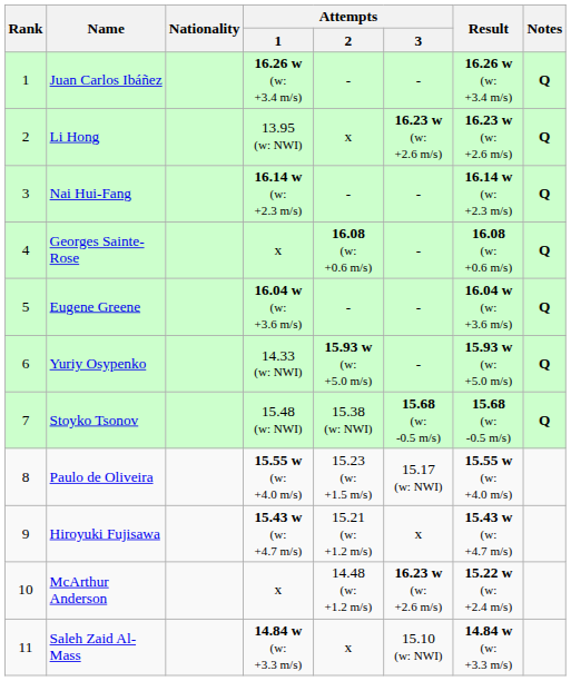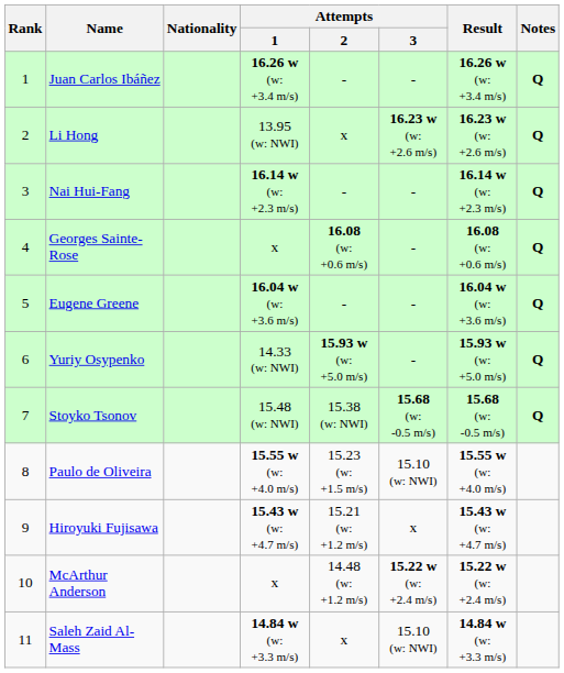 <table class="wikitable sortable" style="text-align:center">
 <tr>
 <th rowspan=2>Rank</th>
 <th rowspan=2>Name</th>
 <th rowspan=2>Nationality</th>
 <th colspan=3>Attempts</th>
 <th rowspan=2>Result</th>
 <th rowspan=2>Notes</th>
 </tr>
 <tr>
 <th>1</th>
 <th>2</th>
 <th>3</th>
 </tr>
 <tr bgcolor=ccffcc>
 <td>1</td>
 <td align=left><a href='#'>Juan Carlos Ibáñez</a></td>
 <td align=left></td>
 <td><strong>16.26</strong> <strong>w</strong> <br><small>(w: +3.4 m/s)</small></td>
 <td>-</td>
 <td>-</td>
 <td><strong>16.26</strong>  <strong>w</strong> <br><small>(w: +3.4 m/s)</small></td>
 <td><strong>Q</strong></td>
 </tr>
 <tr bgcolor=ccffcc>
 <td>2</td>
 <td align=left><a href='#'>Li Hong</a></td>
 <td align=left></td>
 <td>13.95<br><small>(w: NWI)</small></td>
 <td>x</td>
 <td><strong>16.23</strong> <strong>w</strong> <br><small>(w: +2.6 m/s)</small></td>
 <td><strong>16.23</strong>  <strong>w</strong> <br><small>(w: +2.6 m/s)</small></td>
 <td><strong>Q</strong></td>
 </tr>
 <tr bgcolor=ccffcc>
 <td>3</td>
 <td align=left><a href='#'>Nai Hui-Fang</a></td>
 <td align=left></td>
 <td><strong>16.14</strong> <strong>w</strong> <br><small>(w: +2.3 m/s)</small></td>
 <td>-</td>
 <td>-</td>
 <td><strong>16.14</strong>  <strong>w</strong> <br><small>(w: +2.3 m/s)</small></td>
 <td><strong>Q</strong></td>
 </tr>
 <tr bgcolor=ccffcc>
 <td>4</td>
 <td align=left><a href='#'>Georges Sainte-Rose</a></td>
 <td align=left></td>
 <td>x</td>
 <td><strong>16.08</strong><br><small>(w: +0.6 m/s)</small></td>
 <td>-</td>
 <td><strong>16.08</strong> <br><small>(w: +0.6 m/s)</small></td>
 <td><strong>Q</strong></td>
 </tr>
 <tr bgcolor=ccffcc>
 <td>5</td>
 <td align=left><a href='#'>Eugene Greene</a></td>
 <td align=left></td>
 <td><strong>16.04</strong> <strong>w</strong> <br><small>(w: +3.6 m/s)</small></td>
 <td>-</td>
 <td>-</td>
 <td><strong>16.04</strong>  <strong>w</strong> <br><small>(w: +3.6 m/s)</small></td>
 <td><strong>Q</strong></td>
 </tr>
 <tr bgcolor=ccffcc>
 <td>6</td>
 <td align=left><a href='#'>Yuriy Osypenko</a></td>
 <td align=left></td>
 <td>14.33<br><small>(w: NWI)</small></td>
 <td><strong>15.93</strong> <strong>w</strong> <br><small>(w: +5.0 m/s)</small></td>
 <td>-</td>
 <td><strong>15.93</strong>  <strong>w</strong> <br><small>(w: +5.0 m/s)</small></td>
 <td><strong>Q</strong></td>
 </tr>
 <tr bgcolor=ccffcc>
 <td>7</td>
 <td align=left><a href='#'>Stoyko Tsonov</a></td>
 <td align=left></td>
 <td>15.48<br><small>(w: NWI)</small></td>
 <td>15.38<br><small>(w: NWI)</small></td>
 <td><strong>15.68</strong><br><small>(w: -0.5 m/s)</small></td>
 <td><strong>15.68</strong> <br><small>(w: -0.5 m/s)</small></td>
 <td><strong>Q</strong></td>
 </tr>
 <tr>
 <td>8</td>
 <td align=left><a href='#'>Paulo de Oliveira</a></td>
 <td align=left></td>
 <td><strong>15.55</strong> <strong>w</strong> <br><small>(w: +4.0 m/s)</small></td>
 <td>15.23<br><small>(w: +1.5 m/s)</small></td>
-<td>15.17<br><small>(w: NWI)</small></td>
+<td>15.10<br><small>(w: NWI)</small></td>
 <td><strong>15.55</strong>  <strong>w</strong> <br><small>(w: +4.0 m/s)</small></td>
 <td></td>
 </tr>
 <tr>
 <td>9</td>
 <td align=left><a href='#'>Hiroyuki Fujisawa</a></td>
 <td align=left></td>
 <td><strong>15.43</strong> <strong>w</strong> <br><small>(w: +4.7 m/s)</small></td>
 <td>15.21<br><small>(w: +1.2 m/s)</small></td>
 <td>x</td>
 <td><strong>15.43</strong>  <strong>w</strong> <br><small>(w: +4.7 m/s)</small></td>
 <td></td>
 </tr>
 <tr>
 <td>10</td>
 <td align=left><a href='#'>McArthur Anderson</a></td>
 <td align=left></td>
 <td>x</td>
 <td>14.48<br><small>(w: +1.2 m/s)</small></td>
-<td><strong>16.23</strong> <strong>w</strong> <br><small>(w: +2.6 m/s)</small></td>
+<td><strong>15.22</strong> <strong>w</strong> <br><small>(w: +2.4 m/s)</small></td>
 <td><strong>15.22</strong>  <strong>w</strong> <br><small>(w: +2.4 m/s)</small></td>
 <td></td>
 </tr>
 <tr>
 <td>11</td>
 <td align=left><a href='#'>Saleh Zaid Al-Mass</a></td>
 <td align=left></td>
 <td><strong>14.84</strong> <strong>w</strong> <br><small>(w: +3.3 m/s)</small></td>
 <td>x</td>
 <td>15.10<br><small>(w: NWI)</small></td>
 <td><strong>14.84</strong>  <strong>w</strong> <br><small>(w: +3.3 m/s)</small></td>
 <td></td>
 </tr>
 </table>
